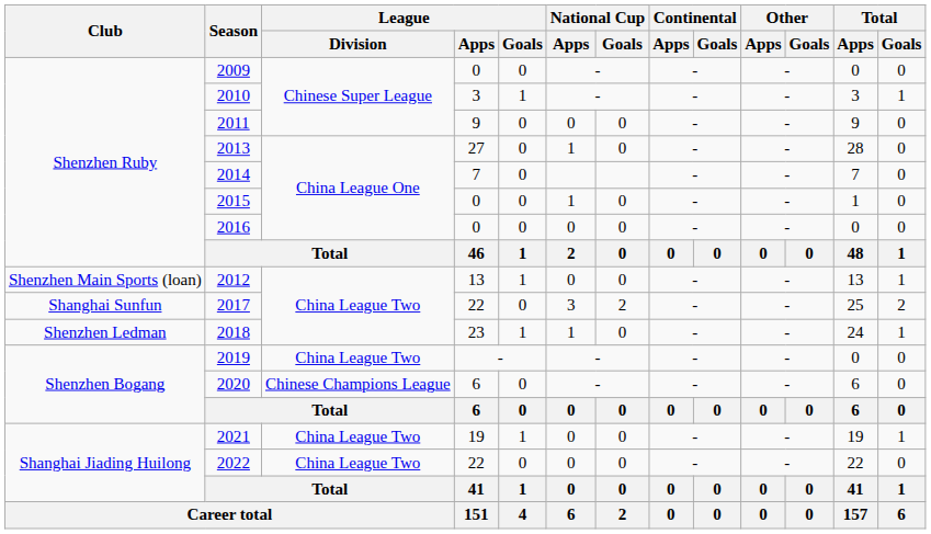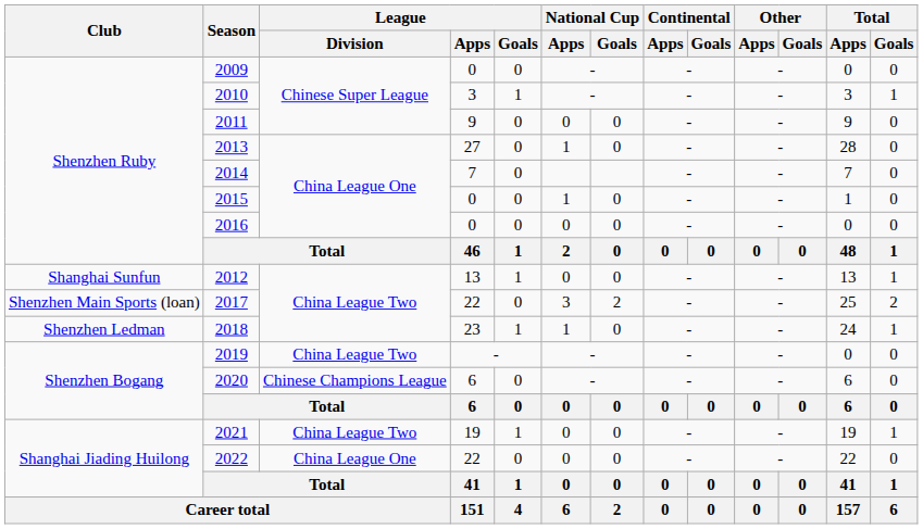 <table class="wikitable" style="text-align:center">
 <tr>
 <th rowspan="2">Club</th>
 <th rowspan="2">Season</th>
 <th colspan="3">League</th>
 <th colspan="2">National Cup</th>
 <th colspan="2">Continental</th>
 <th colspan="2">Other</th>
 <th colspan="2">Total</th>
 </tr>
 <tr>
 <th>Division</th>
 <th>Apps</th>
 <th>Goals</th>
 <th>Apps</th>
 <th>Goals</th>
 <th>Apps</th>
 <th>Goals</th>
 <th>Apps</th>
 <th>Goals</th>
 <th>Apps</th>
 <th>Goals</th>
 </tr>
 <tr>
 <td rowspan=8><a href='#'>Shenzhen Ruby</a></td>
 <td><a href='#'>2009</a></td>
 <td rowspan="3"><a href='#'>Chinese Super League</a></td>
 <td>0</td>
 <td>0</td>
 <td colspan="2">-</td>
 <td colspan="2">-</td>
 <td colspan="2">-</td>
 <td>0</td>
 <td>0</td>
 </tr>
 <tr>
 <td><a href='#'>2010</a></td>
 <td>3</td>
 <td>1</td>
 <td colspan="2">-</td>
 <td colspan="2">-</td>
 <td colspan="2">-</td>
 <td>3</td>
 <td>1</td>
 </tr>
 <tr>
 <td><a href='#'>2011</a></td>
 <td>9</td>
 <td>0</td>
 <td>0</td>
 <td>0</td>
 <td colspan="2">-</td>
 <td colspan="2">-</td>
 <td>9</td>
 <td>0</td>
 </tr>
 <tr>
 <td><a href='#'>2013</a></td>
 <td rowspan="4"><a href='#'>China League One</a></td>
 <td>27</td>
 <td>0</td>
 <td>1</td>
 <td>0</td>
 <td colspan="2">-</td>
 <td colspan="2">-</td>
 <td>28</td>
 <td>0</td>
 </tr>
 <tr>
 <td><a href='#'>2014</a></td>
 <td>7</td>
 <td>0</td>
 <td></td>
 <td></td>
 <td colspan="2">-</td>
 <td colspan="2">-</td>
 <td>7</td>
 <td>0</td>
 </tr>
 <tr>
 <td><a href='#'>2015</a></td>
 <td>0</td>
 <td>0</td>
 <td>1</td>
 <td>0</td>
 <td colspan="2">-</td>
 <td colspan="2">-</td>
 <td>1</td>
 <td>0</td>
 </tr>
 <tr>
 <td><a href='#'>2016</a></td>
 <td>0</td>
 <td>0</td>
 <td>0</td>
 <td>0</td>
 <td colspan="2">-</td>
 <td colspan="2">-</td>
 <td>0</td>
 <td>0</td>
 </tr>
 <tr>
 <th colspan=2>Total</th>
 <th>46</th>
 <th>1</th>
 <th>2</th>
 <th>0</th>
 <th>0</th>
 <th>0</th>
 <th>0</th>
 <th>0</th>
 <th>48</th>
 <th>1</th>
 </tr>
 <tr>
-<td><a href='#'>Shenzhen Main Sports</a> (loan)</td>
+<td><a href='#'>Shanghai Sunfun</a></td>
 <td><a href='#'>2012</a></td>
 <td rowspan=3><a href='#'>China League Two</a></td>
 <td>13</td>
 <td>1</td>
 <td>0</td>
 <td>0</td>
 <td colspan="2">-</td>
 <td colspan="2">-</td>
 <td>13</td>
 <td>1</td>
 </tr>
 <tr>
-<td><a href='#'>Shanghai Sunfun</a></td>
+<td><a href='#'>Shenzhen Main Sports</a> (loan)</td>
 <td><a href='#'>2017</a></td>
 <td>22</td>
 <td>0</td>
 <td>3</td>
 <td>2</td>
 <td colspan="2">-</td>
 <td colspan="2">-</td>
 <td>25</td>
 <td>2</td>
 </tr>
 <tr>
 <td><a href='#'>Shenzhen Ledman</a></td>
 <td><a href='#'>2018</a></td>
 <td>23</td>
 <td>1</td>
 <td>1</td>
 <td>0</td>
 <td colspan="2">-</td>
 <td colspan="2">-</td>
 <td>24</td>
 <td>1</td>
 </tr>
 <tr>
 <td rowspan=3><a href='#'>Shenzhen Bogang</a></td>
 <td><a href='#'>2019</a></td>
 <td><a href='#'>China League Two</a></td>
 <td colspan="2">-</td>
 <td colspan="2">-</td>
 <td colspan="2">-</td>
 <td colspan="2">-</td>
 <td>0</td>
 <td>0</td>
 </tr>
 <tr>
 <td><a href='#'>2020</a></td>
 <td><a href='#'>Chinese Champions League</a></td>
 <td>6</td>
 <td>0</td>
 <td colspan="2">-</td>
 <td colspan="2">-</td>
 <td colspan="2">-</td>
 <td>6</td>
 <td>0</td>
 </tr>
 <tr>
 <th colspan=2>Total</th>
 <th>6</th>
 <th>0</th>
 <th>0</th>
 <th>0</th>
 <th>0</th>
 <th>0</th>
 <th>0</th>
 <th>0</th>
 <th>6</th>
 <th>0</th>
 </tr>
 <tr>
 <td rowspan=3><a href='#'>Shanghai Jiading Huilong</a></td>
 <td><a href='#'>2021</a></td>
 <td><a href='#'>China League Two</a></td>
 <td>19</td>
 <td>1</td>
 <td>0</td>
 <td>0</td>
 <td colspan="2">-</td>
 <td colspan="2">-</td>
 <td>19</td>
 <td>1</td>
 </tr>
 <tr>
 <td><a href='#'>2022</a></td>
-<td><a href='#'>China League Two</a></td>
+<td><a href='#'>China League One</a></td>
 <td>22</td>
 <td>0</td>
 <td>0</td>
 <td>0</td>
 <td colspan="2">-</td>
 <td colspan="2">-</td>
 <td>22</td>
 <td>0</td>
 </tr>
 <tr>
 <th colspan=2>Total</th>
 <th>41</th>
 <th>1</th>
 <th>0</th>
 <th>0</th>
 <th>0</th>
 <th>0</th>
 <th>0</th>
 <th>0</th>
 <th>41</th>
 <th>1</th>
 </tr>
 <tr>
 <th colspan=3>Career total</th>
 <th>151</th>
 <th>4</th>
 <th>6</th>
 <th>2</th>
 <th>0</th>
 <th>0</th>
 <th>0</th>
 <th>0</th>
 <th>157</th>
 <th>6</th>
 </tr>
 </table>
